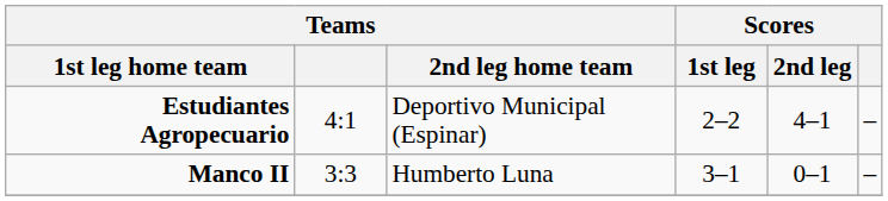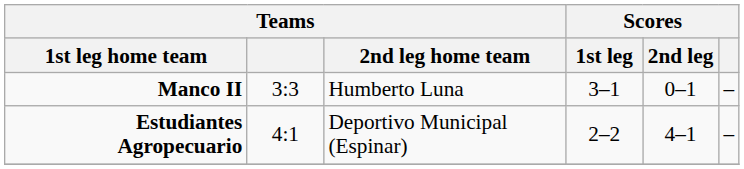 <table class="wikitable" style="text-align: center;">
 <tr>
 <th colspan=3>Teams</th>
 <th colspan=3>Scores</th>
 </tr>
 <tr>
 <th width="175">1st leg home team</th>
 <th width="50"></th>
 <th width="175">2nd leg home team</th>
 <th width="50">1st leg</th>
 <th width="50">2nd leg</th>
 <th></th>
 </tr>
 <tr>
+<td align=right><strong>Manco II</strong></td>
+<td>3:3</td>
+<td align=left>Humberto Luna</td>
+<td>3–1</td>
+<td>0–1</td>
+<td>–</td>
+</tr>
+<tr>
 <td align=right><strong>Estudiantes Agropecuario</strong></td>
 <td>4:1</td>
 <td align=left>Deportivo Municipal (Espinar)</td>
 <td>2–2</td>
 <td>4–1</td>
 <td>–</td>
 </tr>
 <tr>
-<td align=right><strong>Manco II</strong></td>
-<td>3:3</td>
-<td align=left>Humberto Luna</td>
-<td>3–1</td>
-<td>0–1</td>
-<td>–</td>
-</tr>
-<tr>
 </tr>
 </table>
